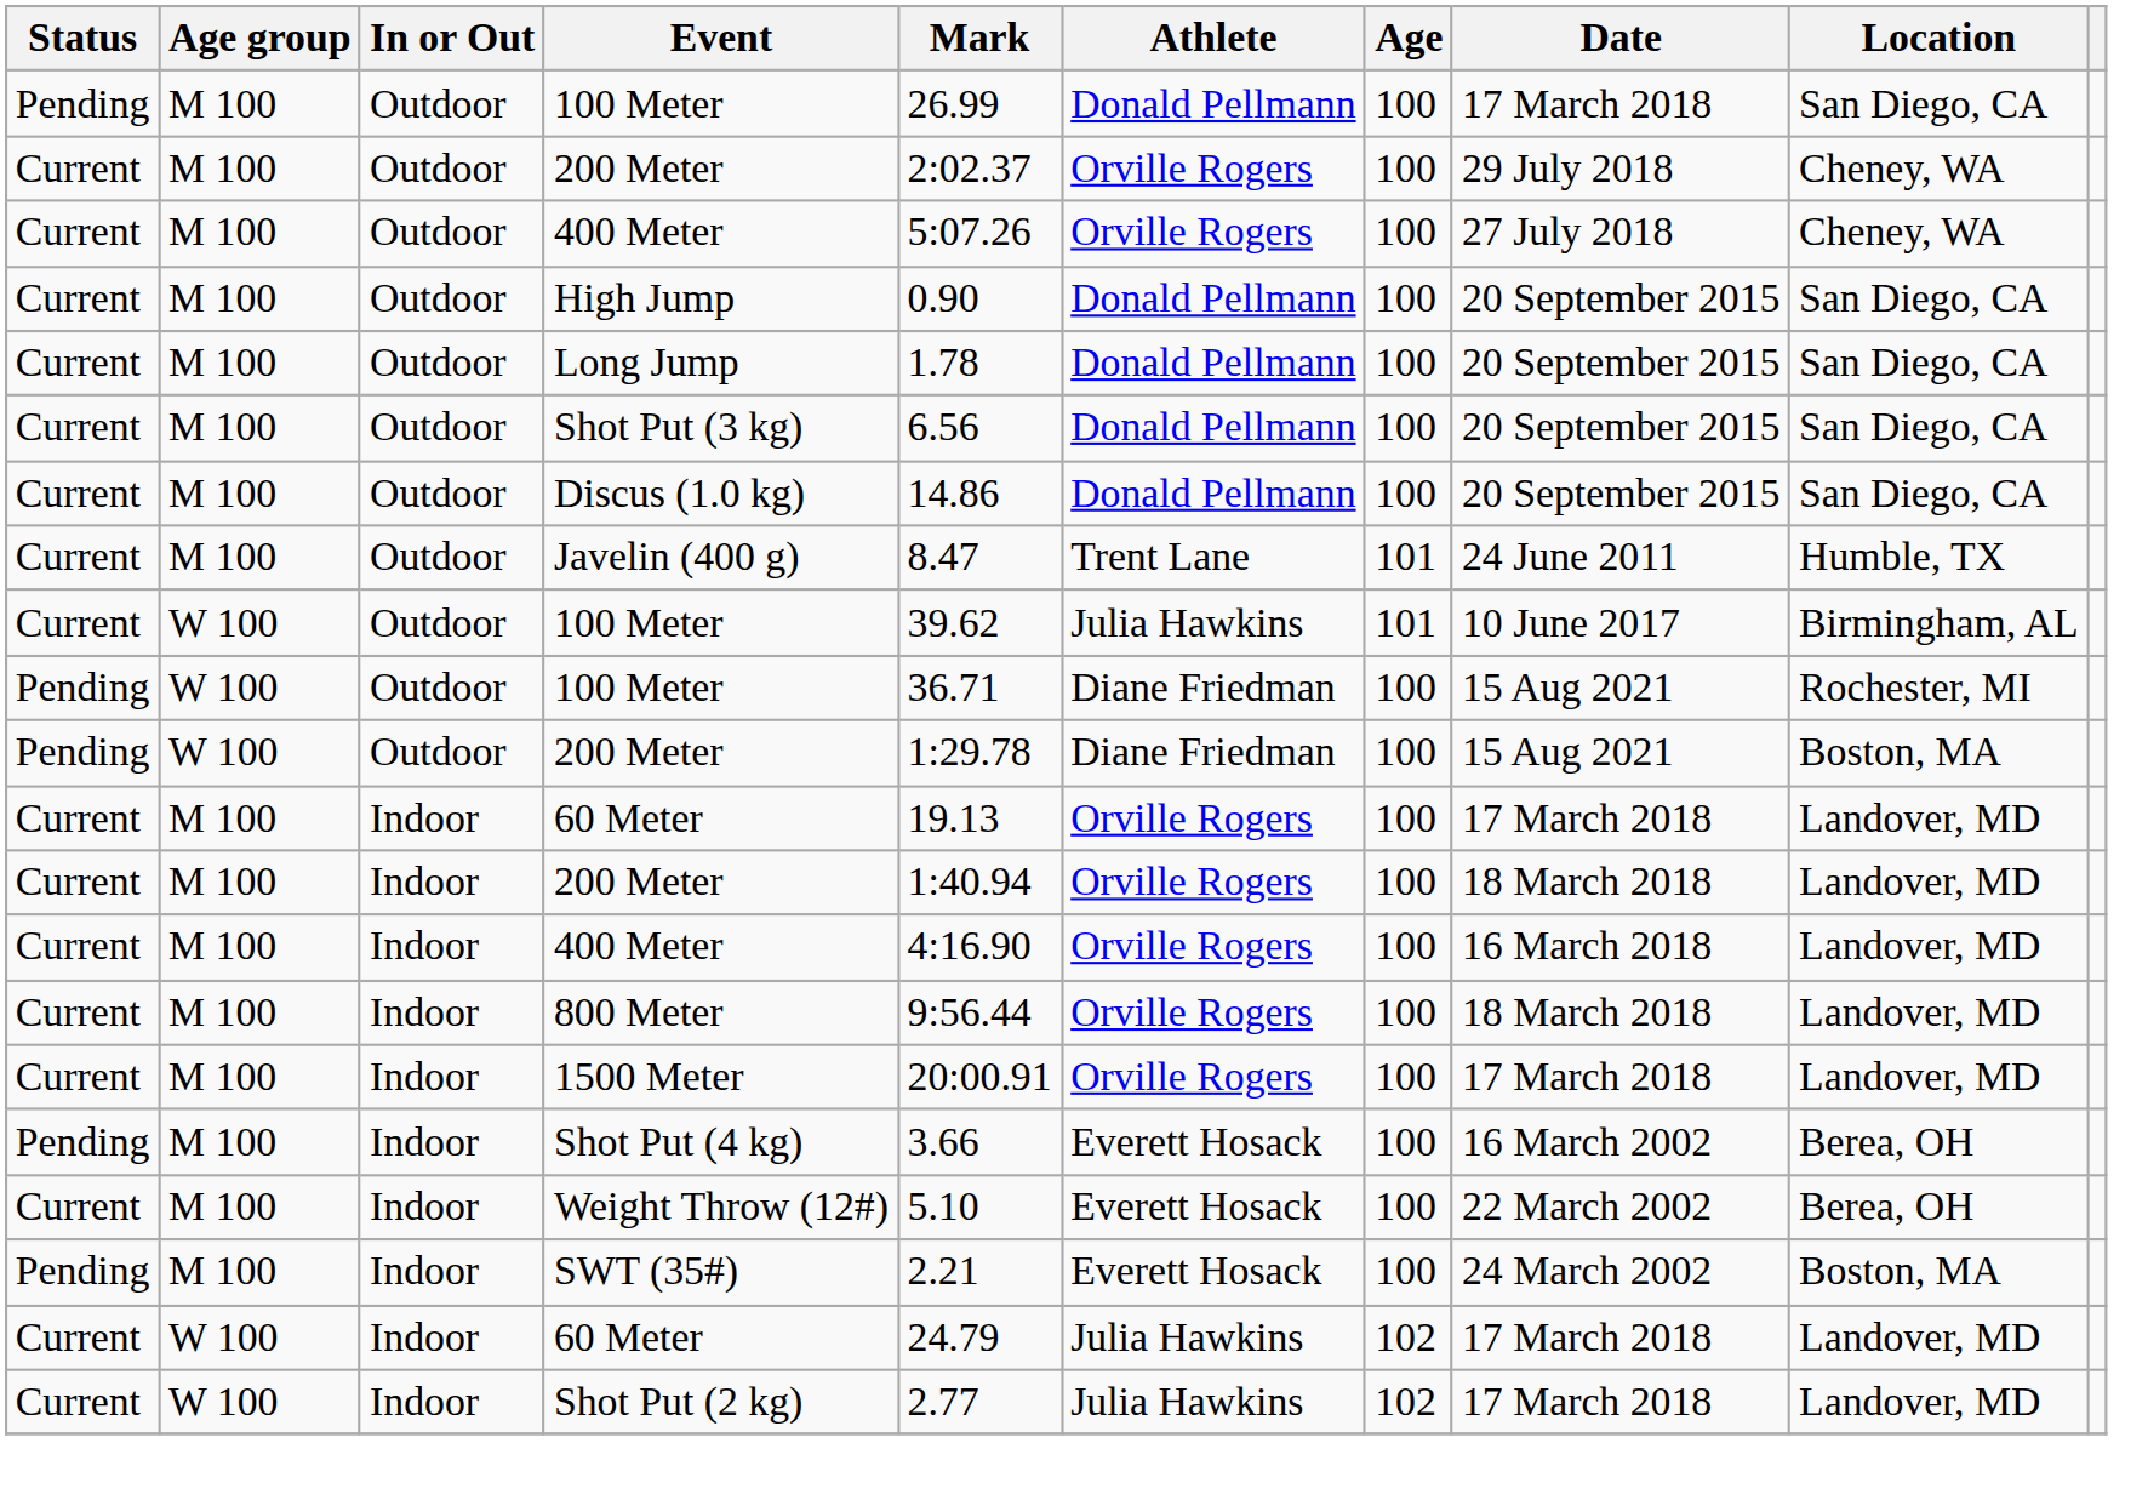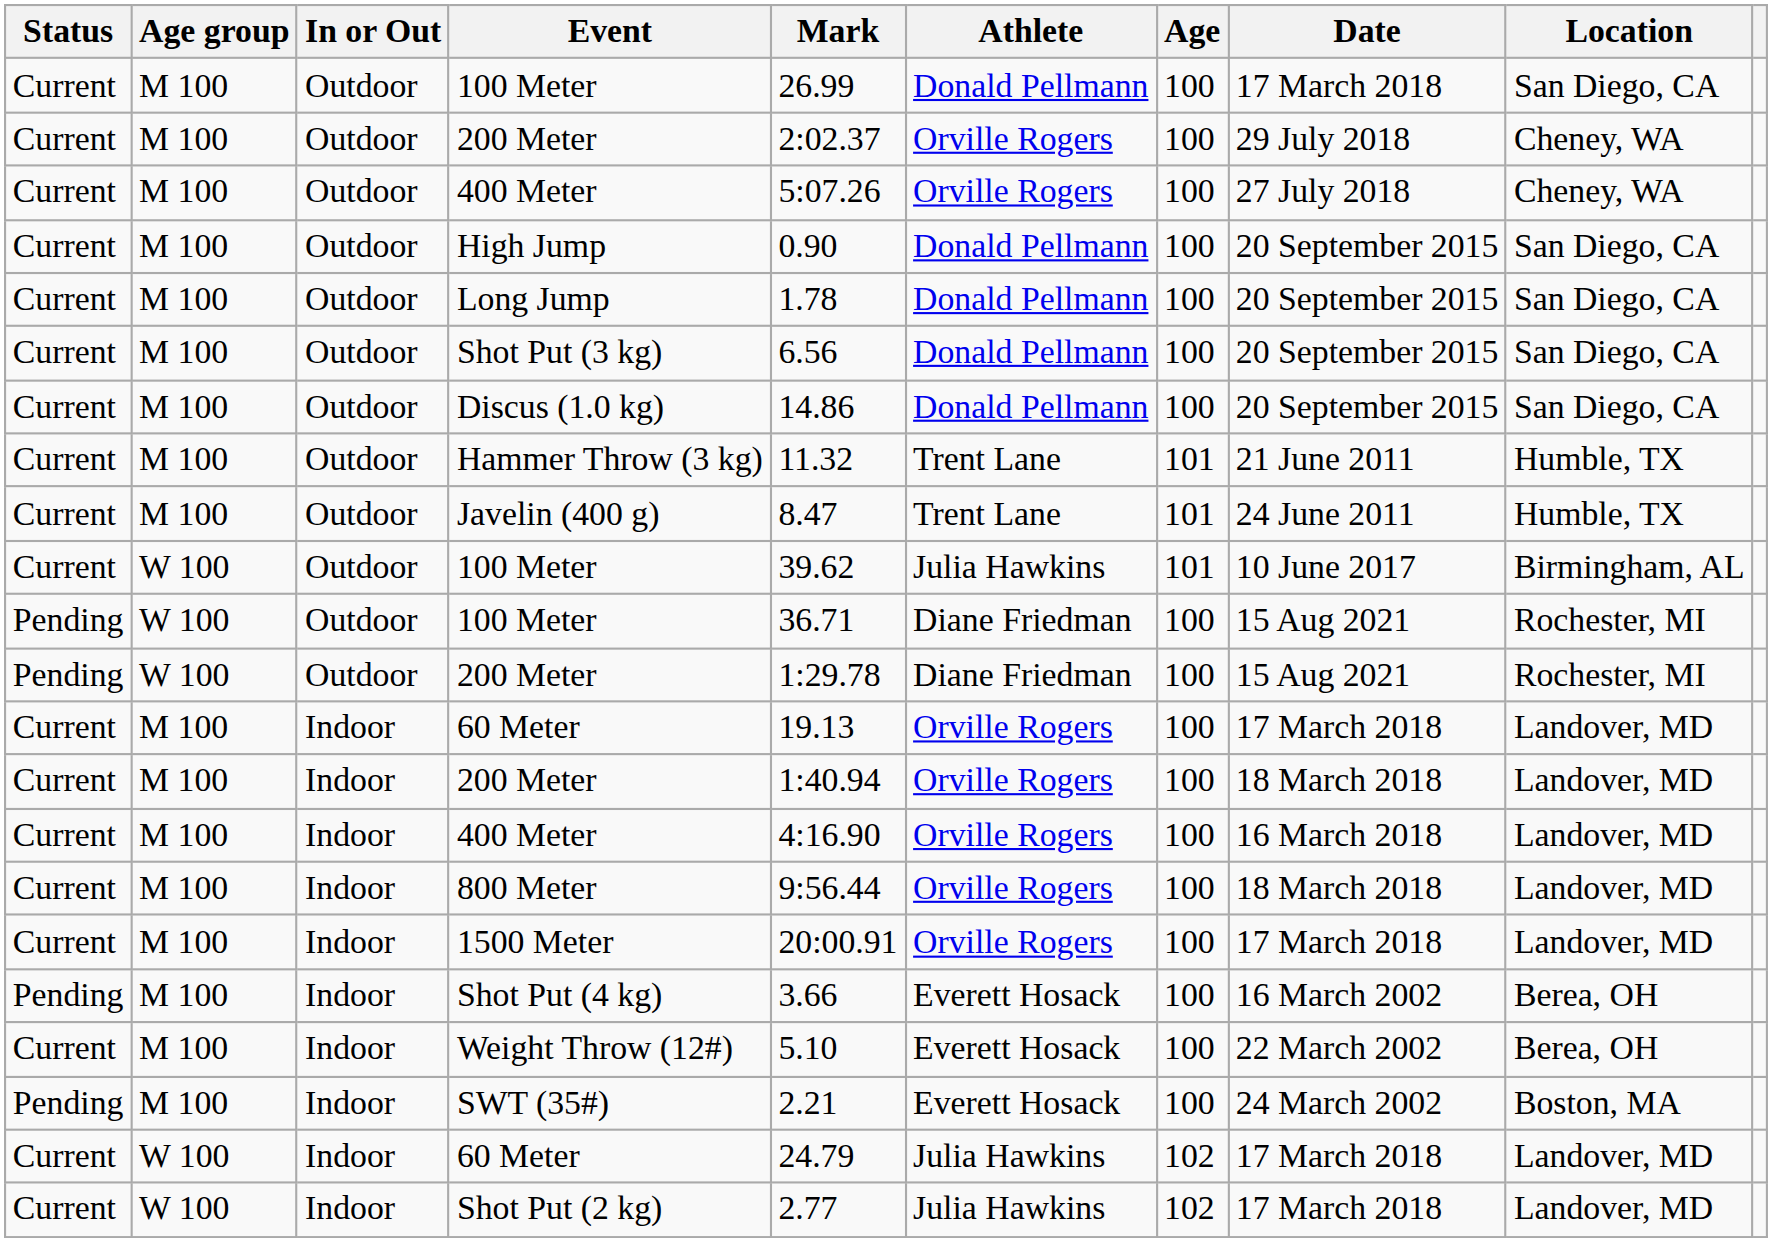 <table class="wikitable sortable">
 <tr>
 <th>Status</th>
 <th>Age group</th>
 <th>In or Out</th>
 <th>Event</th>
 <th>Mark</th>
 <th>Athlete</th>
 <th>Age</th>
 <th>Date</th>
 <th>Location</th>
 <th></th>
 </tr>
 <tr>
-<td>Pending</td>
+<td>Current</td>
 <td>M 100</td>
 <td>Outdoor</td>
 <td>100 Meter</td>
 <td>26.99</td>
 <td><a href='#'>Donald Pellmann</a></td>
 <td>100</td>
 <td>17 March 2018</td>
 <td>San Diego, CA</td>
 <td></td>
 </tr>
 <tr>
 <td>Current</td>
 <td>M 100</td>
 <td>Outdoor</td>
 <td>200 Meter</td>
 <td>2:02.37</td>
 <td><a href='#'>Orville Rogers</a></td>
 <td>100</td>
 <td>29 July 2018</td>
 <td>Cheney, WA</td>
 <td></td>
 </tr>
 <tr>
 <td>Current</td>
 <td>M 100</td>
 <td>Outdoor</td>
 <td>400 Meter</td>
 <td>5:07.26</td>
 <td><a href='#'>Orville Rogers</a></td>
 <td>100</td>
 <td>27 July 2018</td>
 <td>Cheney, WA</td>
 <td></td>
 </tr>
 <tr>
 <td>Current</td>
 <td>M 100</td>
 <td>Outdoor</td>
 <td>High Jump</td>
 <td>0.90</td>
 <td><a href='#'>Donald Pellmann</a></td>
 <td>100</td>
 <td>20 September 2015</td>
 <td>San Diego, CA</td>
 <td></td>
 </tr>
 <tr>
 <td>Current</td>
 <td>M 100</td>
 <td>Outdoor</td>
 <td>Long Jump</td>
 <td>1.78</td>
 <td><a href='#'>Donald Pellmann</a></td>
 <td>100</td>
 <td>20 September 2015</td>
 <td>San Diego, CA</td>
 <td></td>
 </tr>
 <tr>
 <td>Current</td>
 <td>M 100</td>
 <td>Outdoor</td>
 <td>Shot Put (3 kg)</td>
 <td>6.56</td>
 <td><a href='#'>Donald Pellmann</a></td>
 <td>100</td>
 <td>20 September 2015</td>
 <td>San Diego, CA</td>
 <td></td>
 </tr>
 <tr>
 <td>Current</td>
 <td>M 100</td>
 <td>Outdoor</td>
 <td>Discus (1.0 kg)</td>
 <td>14.86</td>
 <td><a href='#'>Donald Pellmann</a></td>
 <td>100</td>
 <td>20 September 2015</td>
 <td>San Diego, CA</td>
 <td></td>
 </tr>
 <tr>
 <td>Current</td>
 <td>M 100</td>
 <td>Outdoor</td>
+<td>Hammer Throw (3 kg)</td>
+<td>11.32</td>
+<td>Trent Lane</td>
+<td>101</td>
+<td>21 June 2011</td>
+<td>Humble, TX</td>
+<td></td>
+</tr>
+<tr>
+<td>Current</td>
+<td>M 100</td>
+<td>Outdoor</td>
 <td>Javelin (400 g)</td>
 <td>8.47</td>
 <td>Trent Lane</td>
 <td>101</td>
 <td>24 June 2011</td>
 <td>Humble, TX</td>
 <td></td>
 </tr>
 <tr>
 <td>Current</td>
 <td>W 100</td>
 <td>Outdoor</td>
 <td>100 Meter</td>
 <td>39.62</td>
 <td>Julia Hawkins</td>
 <td>101</td>
 <td>10 June 2017</td>
 <td>Birmingham, AL</td>
 <td></td>
 </tr>
 <tr>
 <td>Pending</td>
 <td>W 100</td>
 <td>Outdoor</td>
 <td>100 Meter</td>
 <td>36.71 </td>
 <td>Diane Friedman</td>
 <td>100</td>
 <td>15 Aug 2021</td>
 <td>Rochester, MI</td>
 <td></td>
 </tr>
 <tr>
 <td>Pending</td>
 <td>W 100</td>
 <td>Outdoor</td>
 <td>200 Meter</td>
 <td>1:29.78 </td>
 <td>Diane Friedman</td>
 <td>100</td>
 <td>15 Aug 2021</td>
-<td>Boston, MA</td>
+<td>Rochester, MI</td>
 <td></td>
 </tr>
 <tr>
 <td>Current</td>
 <td>M 100</td>
 <td>Indoor</td>
 <td>60 Meter</td>
 <td>19.13</td>
 <td><a href='#'>Orville Rogers</a></td>
 <td>100</td>
 <td>17 March 2018</td>
 <td>Landover, MD</td>
 <td></td>
 </tr>
 <tr>
 <td>Current</td>
 <td>M 100</td>
 <td>Indoor</td>
 <td>200 Meter</td>
 <td>1:40.94</td>
 <td><a href='#'>Orville Rogers</a></td>
 <td>100</td>
 <td>18 March 2018</td>
 <td>Landover, MD</td>
 <td></td>
 </tr>
 <tr>
 <td>Current</td>
 <td>M 100</td>
 <td>Indoor</td>
 <td>400 Meter</td>
 <td>4:16.90</td>
 <td><a href='#'>Orville Rogers</a></td>
 <td>100</td>
 <td>16 March 2018</td>
 <td>Landover, MD</td>
 <td></td>
 </tr>
 <tr>
 <td>Current</td>
 <td>M 100</td>
 <td>Indoor</td>
 <td>800 Meter</td>
 <td>9:56.44</td>
 <td><a href='#'>Orville Rogers</a></td>
 <td>100</td>
 <td>18 March 2018</td>
 <td>Landover, MD</td>
 <td></td>
 </tr>
 <tr>
 <td>Current</td>
 <td>M 100</td>
 <td>Indoor</td>
 <td>1500 Meter</td>
 <td>20:00.91</td>
 <td><a href='#'>Orville Rogers</a></td>
 <td>100</td>
 <td>17 March 2018</td>
 <td>Landover, MD</td>
 <td></td>
 </tr>
 <tr>
 <td>Pending</td>
 <td>M 100</td>
 <td>Indoor</td>
 <td>Shot Put (4 kg)</td>
 <td>3.66</td>
 <td>Everett Hosack</td>
 <td>100</td>
 <td>16 March 2002</td>
 <td>Berea, OH</td>
 <td></td>
 </tr>
 <tr>
 <td>Current</td>
 <td>M 100</td>
 <td>Indoor</td>
 <td>Weight Throw (12#)</td>
 <td>5.10</td>
 <td>Everett Hosack</td>
 <td>100</td>
 <td>22 March 2002</td>
 <td>Berea, OH</td>
 <td></td>
 </tr>
 <tr>
 <td>Pending</td>
 <td>M 100</td>
 <td>Indoor</td>
 <td>SWT (35#)</td>
 <td>2.21</td>
 <td>Everett Hosack</td>
 <td>100</td>
 <td>24 March 2002</td>
 <td>Boston, MA</td>
 <td></td>
 </tr>
 <tr>
 <td>Current</td>
 <td>W 100</td>
 <td>Indoor</td>
 <td>60 Meter</td>
 <td>24.79</td>
 <td>Julia Hawkins</td>
 <td>102</td>
 <td>17 March 2018</td>
 <td>Landover, MD</td>
 <td></td>
 </tr>
 <tr>
 <td>Current</td>
 <td>W 100</td>
 <td>Indoor</td>
 <td>Shot Put (2 kg)</td>
 <td>2.77</td>
 <td>Julia Hawkins</td>
 <td>102</td>
 <td>17 March 2018</td>
 <td>Landover, MD</td>
 <td></td>
 </tr>
 <tr>
 </tr>
 </table>
